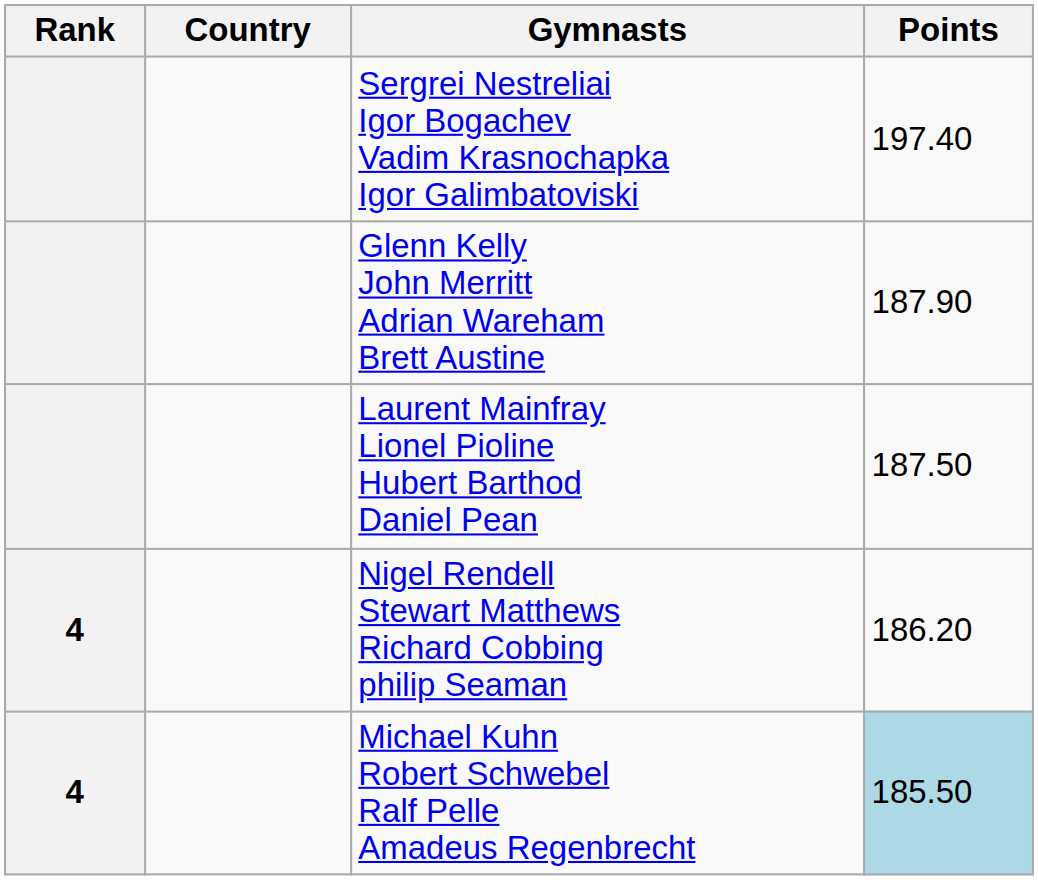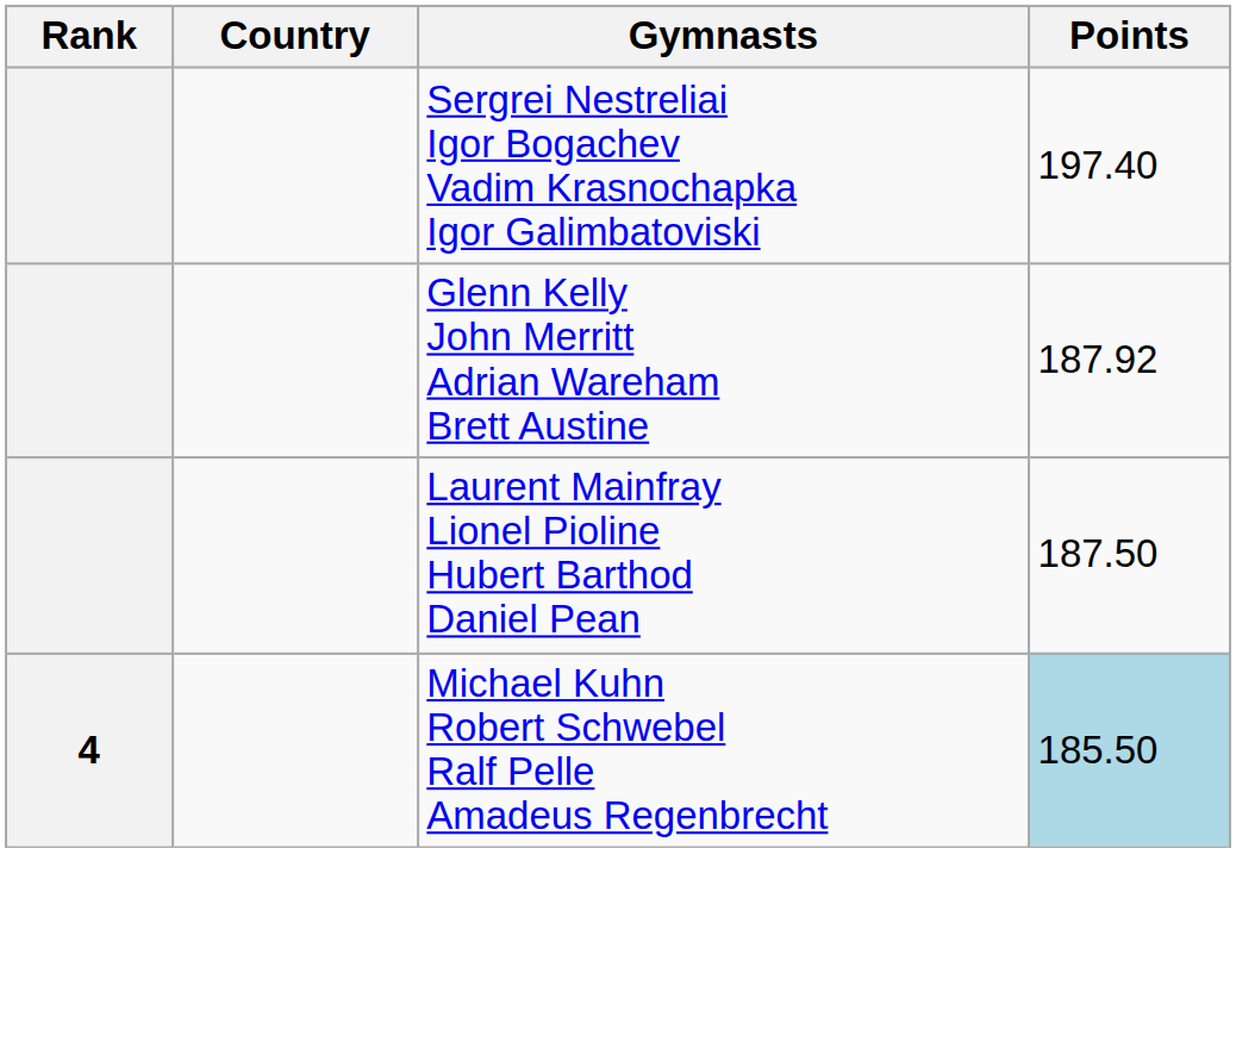 <table class="wikitable" width=500>
 <tr bgcolor="#efefef">
 <th>Rank</th>
 <th>Country</th>
 <th>Gymnasts</th>
 <th>Points</th>
 </tr>
 <tr>
 <th></th>
 <td></td>
 <td><a href='#'>Sergrei Nestreliai</a> <br> <a href='#'>Igor Bogachev</a> <br> <a href='#'>Vadim Krasnochapka</a><br> <a href='#'>Igor Galimbatoviski</a></td>
 <td>197.40</td>
 </tr>
 <tr>
 <th></th>
 <td></td>
 <td><a href='#'>Glenn Kelly</a> <br> <a href='#'>John Merritt</a> <br> <a href='#'>Adrian Wareham</a> <br> <a href='#'>Brett Austine</a></td>
-<td>187.90</td>
+<td>187.92</td>
 </tr>
 <tr>
 <th></th>
 <td></td>
 <td><a href='#'>Laurent Mainfray</a> <br> <a href='#'>Lionel Pioline</a> <br> <a href='#'>Hubert Barthod</a> <br> <a href='#'>Daniel Pean</a></td>
 <td>187.50</td>
 </tr>
 <tr>
 <th>4</th>
 <td></td>
-<td><a href='#'>Nigel Rendell</a> <br> <a href='#'>Stewart Matthews</a> <br> <a href='#'>Richard Cobbing</a> <br> <a href='#'>philip Seaman</a></td>
-<td>186.20</td>
-</tr>
-<tr>
-<th>4</th>
-<td></td>
 <td><a href='#'>Michael Kuhn</a> <br> <a href='#'>Robert Schwebel</a> <br> <a href='#'>Ralf Pelle</a> <br> <a href='#'>Amadeus Regenbrecht</a></td>
 <td style="background: lightblue;">185.50</td>
 </tr>
 </table>
